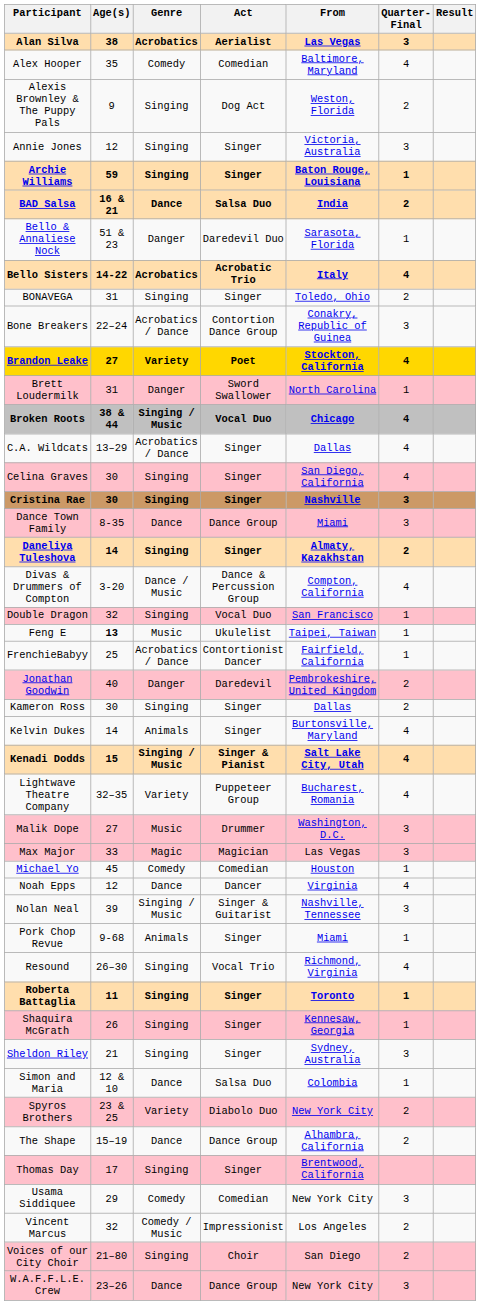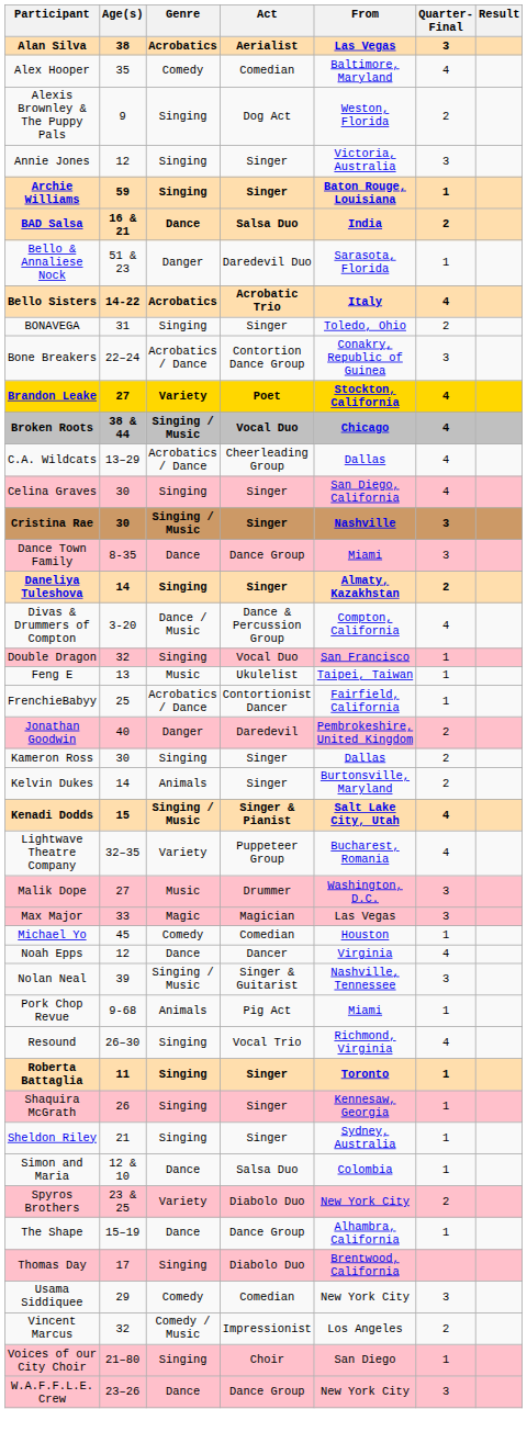 <table class="wikitable sortable" style="margin-right: auto; border: none; width:80%; text-align:center;">
 <tr valign="top">
 <th>Participant</th>
 <th class="unsortable">Age(s) </th>
 <th>Genre</th>
 <th class="unsortable">Act</th>
 <th>From</th>
 <th>Quarter-Final</th>
 <th>Result</th>
 </tr>
 <tr style="background:NavajoWhite">
 <td><strong>Alan Silva</strong></td>
 <td><strong>38</strong></td>
 <td><strong>Acrobatics</strong></td>
 <td><strong>Aerialist</strong></td>
 <td><strong><a href='#'>Las Vegas</a></strong></td>
 <td><strong>3</strong></td>
 <td><strong></strong></td>
 </tr>
 <tr>
 <td>Alex Hooper</td>
 <td>35</td>
 <td>Comedy</td>
 <td>Comedian</td>
 <td><a href='#'>Baltimore, Maryland</a></td>
 <td>4</td>
 <td></td>
 </tr>
 <tr>
 <td>Alexis Brownley & The Puppy Pals</td>
 <td>9</td>
 <td>Singing</td>
 <td>Dog Act</td>
 <td><a href='#'>Weston, Florida</a></td>
 <td>2</td>
 <td></td>
 </tr>
 <tr>
 <td>Annie Jones</td>
 <td>12</td>
 <td>Singing</td>
 <td>Singer</td>
 <td><a href='#'>Victoria, Australia</a></td>
 <td>3</td>
 <td></td>
 </tr>
 <tr style="background:NavajoWhite">
 <td><strong><a href='#'>Archie Williams</a></strong></td>
 <td><strong>59</strong></td>
 <td><strong>Singing</strong></td>
 <td><strong>Singer</strong></td>
 <td><strong><a href='#'>Baton Rouge, Louisiana</a></strong></td>
 <td><strong>1</strong></td>
 <td><strong></strong></td>
 </tr>
 <tr style="background:NavajoWhite">
 <td><strong><a href='#'>BAD Salsa</a></strong></td>
 <td><strong>16 & 21</strong></td>
 <td><strong>Dance</strong></td>
 <td><strong>Salsa Duo</strong></td>
 <td><strong><a href='#'>India</a></strong></td>
 <td><strong>2</strong></td>
 <td><strong></strong></td>
 </tr>
 <tr>
 <td><a href='#'>Bello & Annaliese Nock</a></td>
 <td>51 & 23</td>
 <td>Danger</td>
 <td>Daredevil Duo</td>
 <td><a href='#'>Sarasota, Florida</a></td>
 <td>1</td>
 <td></td>
 </tr>
 <tr style="background:NavajoWhite">
 <td><strong>Bello Sisters</strong></td>
 <td><strong>14-22</strong></td>
 <td><strong>Acrobatics</strong></td>
 <td><strong>Acrobatic Trio</strong></td>
 <td><strong><a href='#'>Italy</a></strong></td>
 <td><strong>4</strong></td>
 <td><strong></strong></td>
 </tr>
 <tr>
 <td>BONAVEGA</td>
 <td>31</td>
 <td>Singing</td>
 <td>Singer</td>
 <td><a href='#'>Toledo, Ohio</a></td>
 <td>2</td>
 <td></td>
 </tr>
 <tr>
 <td>Bone Breakers</td>
 <td>22–24</td>
 <td>Acrobatics / Dance</td>
 <td>Contortion Dance Group</td>
 <td><a href='#'>Conakry, Republic of Guinea</a></td>
 <td>3</td>
 <td></td>
 </tr>
 <tr style="background:gold">
 <td><strong><a href='#'>Brandon Leake</a></strong> </td>
 <td><strong>27</strong></td>
 <td><strong>Variety</strong></td>
 <td><strong>Poet</strong></td>
 <td><strong><a href='#'>Stockton, California</a></strong></td>
 <td><strong>4</strong></td>
 <td><strong></strong></td>
 </tr>
-<tr style="background:pink;">
-<td>Brett Loudermilk</td>
-<td>31</td>
-<td>Danger</td>
-<td>Sword Swallower</td>
-<td><a href='#'>North Carolina</a></td>
-<td>1</td>
-<td></td>
-</tr>
 <tr style="background:silver">
 <td><strong>Broken Roots</strong> </td>
 <td><strong>38 & 44</strong></td>
 <td><strong>Singing / Music</strong></td>
 <td><strong>Vocal Duo</strong></td>
 <td><strong><a href='#'>Chicago</a></strong></td>
 <td><strong>4</strong></td>
 <td><strong></strong></td>
 </tr>
 <tr>
 <td>C.A. Wildcats</td>
 <td>13–29</td>
 <td>Acrobatics / Dance</td>
-<td>Singer</td>
+<td>Cheerleading Group</td>
 <td><a href='#'>Dallas</a></td>
 <td>4</td>
 <td></td>
 </tr>
 <tr style="background:pink;">
 <td>Celina Graves</td>
 <td>30</td>
 <td>Singing</td>
 <td>Singer</td>
 <td><a href='#'>San Diego, California</a></td>
 <td>4</td>
 <td></td>
 </tr>
 <tr style="background:#c96">
 <td><strong>Cristina Rae</strong> </td>
 <td><strong>30</strong></td>
-<td><strong>Singing</strong></td>
+<td><strong>Singing / Music</strong></td>
 <td><strong>Singer</strong></td>
 <td><strong><a href='#'>Nashville</a></strong></td>
 <td><strong>3</strong></td>
 <td><strong></strong></td>
 </tr>
 <tr style="background:pink;">
 <td>Dance Town Family </td>
 <td>8-35</td>
 <td>Dance</td>
 <td>Dance Group</td>
 <td><a href='#'>Miami</a></td>
 <td>3</td>
 <td></td>
 </tr>
 <tr style="background:NavajoWhite">
 <td><strong><a href='#'>Daneliya Tuleshova</a></strong></td>
 <td><strong>14</strong></td>
 <td><strong>Singing</strong></td>
 <td><strong>Singer</strong></td>
 <td><strong><a href='#'>Almaty, Kazakhstan</a></strong></td>
 <td><strong>2</strong></td>
 <td><strong></strong></td>
 </tr>
 <tr>
 <td>Divas & Drummers of Compton</td>
 <td>3-20</td>
 <td>Dance / Music</td>
 <td>Dance & Percussion Group</td>
 <td><a href='#'>Compton, California</a></td>
 <td>4</td>
 <td></td>
 </tr>
 <tr style="background:pink;">
 <td>Double Dragon</td>
 <td>32</td>
 <td>Singing</td>
 <td>Vocal Duo</td>
 <td><a href='#'>San Francisco</a></td>
 <td>1</td>
 <td></td>
 </tr>
 <tr>
 <td>Feng E</td>
-<td><strong>13</strong></td>
+<td>13</td>
 <td>Music</td>
 <td>Ukulelist</td>
 <td><a href='#'>Taipei, Taiwan</a></td>
 <td>1</td>
 <td></td>
 </tr>
 <tr>
 <td>FrenchieBabyy</td>
 <td>25</td>
 <td>Acrobatics / Dance</td>
 <td>Contortionist Dancer</td>
 <td><a href='#'>Fairfield, California</a></td>
 <td>1</td>
 <td></td>
 </tr>
 <tr style="background:pink;">
 <td><a href='#'>Jonathan Goodwin</a></td>
 <td>40</td>
 <td>Danger</td>
 <td>Daredevil</td>
 <td><a href='#'>Pembrokeshire, United Kingdom</a></td>
 <td>2</td>
 <td></td>
 </tr>
 <tr>
 <td>Kameron Ross</td>
 <td>30</td>
 <td>Singing</td>
 <td>Singer</td>
 <td><a href='#'>Dallas</a></td>
 <td>2</td>
 <td></td>
 </tr>
 <tr>
 <td>Kelvin Dukes</td>
 <td>14</td>
 <td>Animals</td>
 <td>Singer</td>
 <td><a href='#'>Burtonsville, Maryland</a></td>
-<td>4</td>
+<td>2</td>
 <td></td>
 </tr>
 <tr style="background:NavajoWhite">
 <td><strong>Kenadi Dodds</strong></td>
 <td><strong>15</strong></td>
 <td><strong>Singing / Music</strong></td>
 <td><strong>Singer & Pianist</strong></td>
 <td><strong><a href='#'>Salt Lake City, Utah</a></strong></td>
 <td><strong>4</strong></td>
 <td><strong></strong></td>
 </tr>
 <tr>
 <td>Lightwave Theatre Company</td>
 <td>32–35</td>
 <td>Variety</td>
 <td>Puppeteer Group</td>
 <td><a href='#'>Bucharest, Romania</a></td>
 <td>4</td>
 <td></td>
 </tr>
 <tr style="background:pink;">
 <td>Malik Dope</td>
 <td>27</td>
 <td>Music</td>
 <td>Drummer</td>
 <td><a href='#'>Washington, D.C.</a></td>
 <td>3</td>
 <td></td>
 </tr>
 <tr style="background:pink;">
 <td>Max Major</td>
 <td>33</td>
 <td>Magic</td>
 <td>Magician</td>
 <td>Las Vegas</td>
 <td>3</td>
 <td></td>
 </tr>
 <tr>
 <td><a href='#'>Michael Yo</a></td>
 <td>45</td>
 <td>Comedy</td>
 <td>Comedian</td>
 <td><a href='#'>Houston</a></td>
 <td>1</td>
 <td></td>
 </tr>
 <tr>
 <td>Noah Epps</td>
 <td>12</td>
 <td>Dance</td>
 <td>Dancer</td>
 <td><a href='#'>Virginia</a></td>
 <td>4</td>
 <td></td>
 </tr>
 <tr>
 <td>Nolan Neal</td>
 <td>39</td>
 <td>Singing / Music</td>
 <td>Singer & Guitarist</td>
 <td><a href='#'>Nashville, Tennessee</a></td>
 <td>3</td>
 <td></td>
 </tr>
 <tr>
 <td>Pork Chop Revue</td>
 <td>9-68</td>
 <td>Animals</td>
-<td>Singer</td>
+<td>Pig Act</td>
 <td><a href='#'>Miami</a></td>
 <td>1</td>
 <td></td>
 </tr>
 <tr>
 <td>Resound</td>
 <td>26–30</td>
 <td>Singing</td>
 <td>Vocal Trio</td>
 <td><a href='#'>Richmond, Virginia</a></td>
 <td>4</td>
 <td></td>
 </tr>
 <tr style="background:NavajoWhite">
 <td><strong>Roberta Battaglia</strong> </td>
 <td><strong>11</strong></td>
 <td><strong>Singing</strong></td>
 <td><strong>Singer</strong></td>
 <td><strong><a href='#'>Toronto</a></strong></td>
 <td><strong>1</strong></td>
 <td><strong></strong></td>
 </tr>
 <tr style="background:pink;">
 <td>Shaquira McGrath</td>
 <td>26</td>
 <td>Singing</td>
 <td>Singer</td>
 <td><a href='#'>Kennesaw, Georgia</a></td>
 <td>1</td>
 <td></td>
 </tr>
 <tr>
 <td><a href='#'>Sheldon Riley</a></td>
 <td>21</td>
 <td>Singing</td>
 <td>Singer</td>
 <td><a href='#'>Sydney, Australia</a></td>
-<td>3</td>
+<td>1</td>
 <td></td>
 </tr>
 <tr>
 <td>Simon and Maria</td>
 <td>12 & 10</td>
 <td>Dance</td>
 <td>Salsa Duo</td>
 <td><a href='#'>Colombia</a></td>
 <td>1</td>
 <td></td>
 </tr>
 <tr style="background:pink;">
 <td>Spyros Brothers</td>
 <td>23 & 25</td>
 <td>Variety</td>
 <td>Diabolo Duo</td>
 <td><a href='#'>New York City</a></td>
 <td>2</td>
 <td></td>
 </tr>
 <tr>
 <td>The Shape</td>
 <td>15–19</td>
 <td>Dance</td>
 <td>Dance Group</td>
 <td><a href='#'>Alhambra, California</a></td>
-<td>2</td>
+<td>1</td>
 <td></td>
 </tr>
 <tr style="background:pink;">
 <td>Thomas Day </td>
 <td>17</td>
 <td>Singing</td>
-<td>Singer</td>
+<td>Diabolo Duo</td>
 <td><a href='#'>Brentwood, California</a></td>
 <td> </td>
 <td></td>
 </tr>
 <tr>
 <td>Usama Siddiquee</td>
 <td>29</td>
 <td>Comedy</td>
 <td>Comedian</td>
 <td>New York City</td>
 <td>3</td>
 <td></td>
 </tr>
 <tr>
 <td>Vincent Marcus</td>
 <td>32</td>
 <td>Comedy / Music</td>
 <td>Impressionist</td>
 <td>Los Angeles</td>
 <td>2</td>
 <td></td>
 </tr>
 <tr style="background:pink;">
 <td>Voices of our City Choir </td>
 <td>21–80</td>
 <td>Singing</td>
 <td>Choir</td>
 <td>San Diego</td>
-<td>2</td>
+<td>1</td>
 <td></td>
 </tr>
 <tr style="background:pink;">
 <td>W.A.F.F.L.E. Crew </td>
 <td>23–26</td>
 <td>Dance</td>
 <td>Dance Group</td>
 <td>New York City</td>
 <td>3</td>
 <td></td>
 </tr>
 </table>
